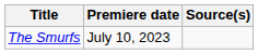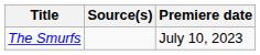 <table class="wikitable sortable">
 <tr>
 <th>Title</th>
+<th>Source(s)</th>
 <th>Premiere date</th>
-<th>Source(s)</th>
 </tr>
 <tr>
 <td><em><a href='#'>The Smurfs</a></em></td>
+<td></td>
 <td>July 10, 2023</td>
-<td></td>
 </tr>
 </table>
